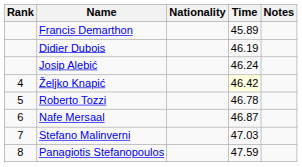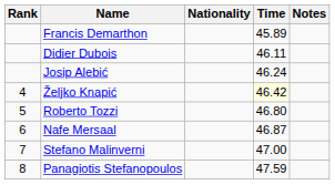 <table class="wikitable sortable" style="text-align:center">
 <tr>
 <th>Rank</th>
 <th>Name</th>
 <th>Nationality</th>
 <th>Time</th>
 <th>Notes</th>
 </tr>
 <tr>
 <td></td>
 <td align=left><a href='#'>Francis Demarthon</a></td>
 <td align=left></td>
 <td>45.89</td>
 <td></td>
 </tr>
 <tr>
 <td></td>
 <td align=left><a href='#'>Didier Dubois</a></td>
 <td align=left></td>
-<td>46.19</td>
+<td>46.11</td>
 <td></td>
 </tr>
 <tr>
 <td></td>
 <td align=left><a href='#'>Josip Alebić</a></td>
 <td align=left></td>
 <td>46.24</td>
 <td></td>
 </tr>
 <tr>
 <td>4</td>
 <td align=left><a href='#'>Željko Knapić</a></td>
 <td align=left></td>
 <td style="background: lightyellow;">46.42</td>
 <td></td>
 </tr>
 <tr>
 <td>5</td>
 <td align=left><a href='#'>Roberto Tozzi</a></td>
 <td align=left></td>
-<td>46.78</td>
+<td>46.80</td>
 <td></td>
 </tr>
 <tr>
 <td>6</td>
 <td align=left><a href='#'>Nafe Mersaal</a></td>
 <td align=left></td>
 <td>46.87</td>
 <td></td>
 </tr>
 <tr>
 <td>7</td>
 <td align=left><a href='#'>Stefano Malinverni</a></td>
 <td align=left></td>
-<td>47.03</td>
+<td>47.00</td>
 <td></td>
 </tr>
 <tr>
 <td>8</td>
 <td align=left><a href='#'>Panagiotis Stefanopoulos</a></td>
 <td align=left></td>
 <td>47.59</td>
 <td></td>
 </tr>
 </table>
